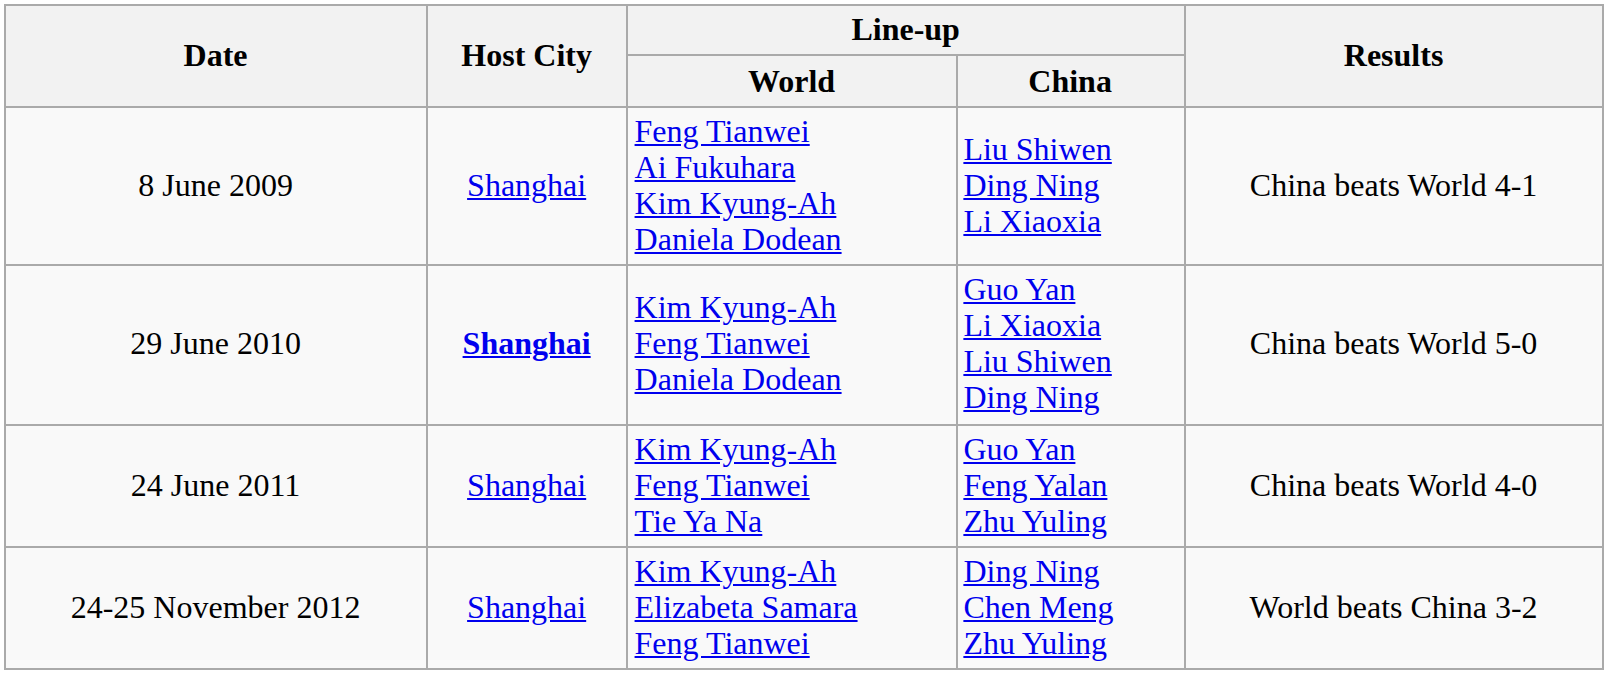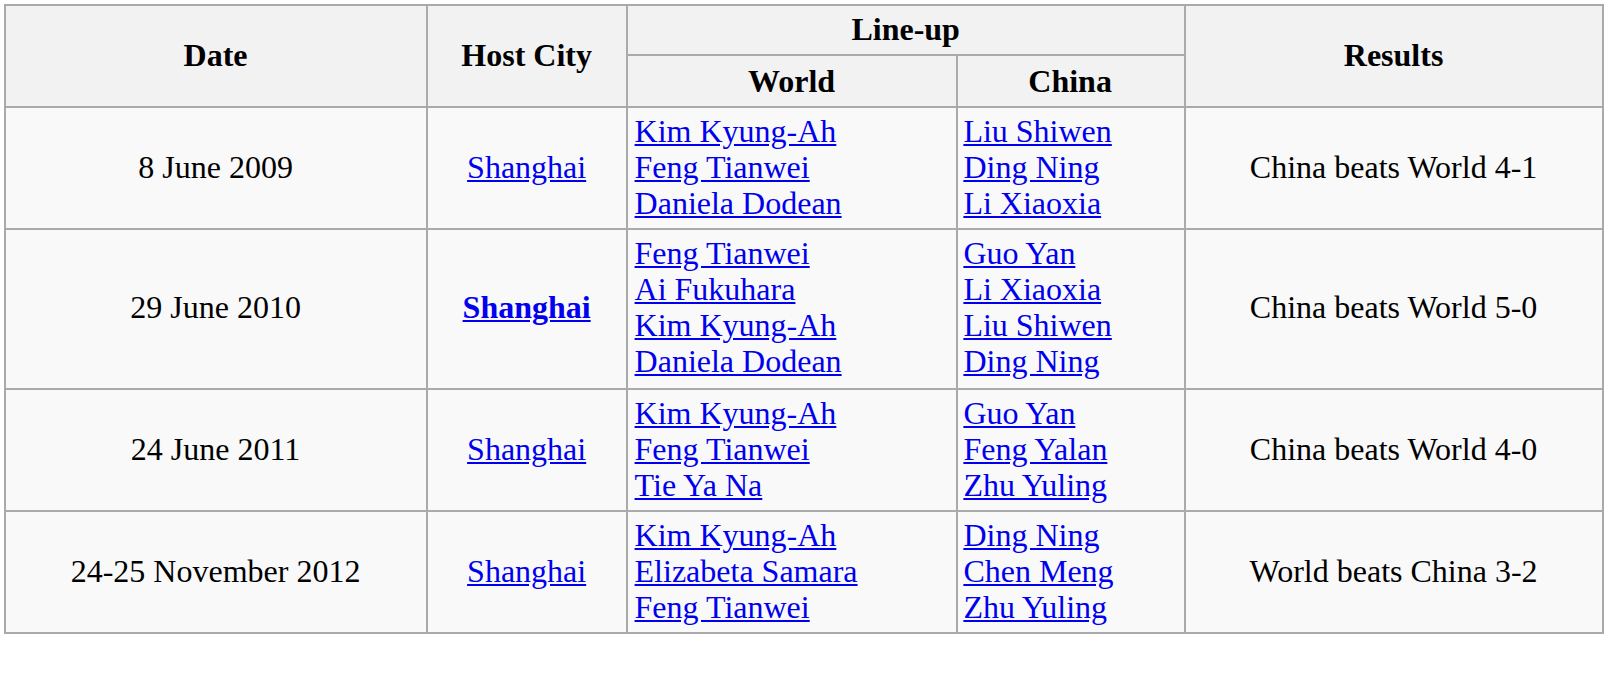 <table class="wikitable" style="text-align: center; width: 800px;">
 <tr>
 <th rowspan=2>Date</th>
 <th rowspan=2>Host City</th>
 <th colspan=2>Line-up</th>
 <th rowspan=2>Results</th>
 </tr>
 <tr>
 <th>World</th>
 <th>China</th>
 </tr>
 <tr>
 <td>8 June 2009</td>
 <td><a href='#'>Shanghai</a></td>
-<td align="left"> <a href='#'>Feng Tianwei</a> <br>  <a href='#'>Ai Fukuhara</a> <br>  <a href='#'>Kim Kyung-Ah</a> <br>  <a href='#'>Daniela Dodean</a></td>
+<td align="left"> <a href='#'>Kim Kyung-Ah</a> <br>  <a href='#'>Feng Tianwei</a> <br>  <a href='#'>Daniela Dodean</a></td>
 <td align="left"> <a href='#'>Liu Shiwen</a> <br>  <a href='#'>Ding Ning</a> <br>  <a href='#'>Li Xiaoxia</a></td>
 <td>China beats World 4-1</td>
 </tr>
 <tr>
 <td>29 June 2010</td>
 <td><strong><a href='#'>Shanghai</a></strong></td>
-<td align="left"> <a href='#'>Kim Kyung-Ah</a> <br>  <a href='#'>Feng Tianwei</a> <br>  <a href='#'>Daniela Dodean</a></td>
+<td align="left"> <a href='#'>Feng Tianwei</a> <br>  <a href='#'>Ai Fukuhara</a> <br>  <a href='#'>Kim Kyung-Ah</a> <br>  <a href='#'>Daniela Dodean</a></td>
 <td align="left"> <a href='#'>Guo Yan</a> <br>  <a href='#'>Li Xiaoxia</a> <br>  <a href='#'>Liu Shiwen</a> <br>  <a href='#'>Ding Ning</a></td>
 <td>China beats World 5-0</td>
 </tr>
 <tr>
 <td>24 June 2011</td>
 <td><a href='#'>Shanghai</a></td>
 <td align="left"> <a href='#'>Kim Kyung-Ah</a> <br>  <a href='#'>Feng Tianwei</a> <br>  <a href='#'>Tie Ya Na</a></td>
 <td align="left"> <a href='#'>Guo Yan</a> <br>  <a href='#'>Feng Yalan</a> <br>  <a href='#'>Zhu Yuling</a></td>
 <td>China beats World 4-0</td>
 </tr>
 <tr>
 <td>24-25 November 2012</td>
 <td><a href='#'>Shanghai</a></td>
 <td align="left"> <a href='#'>Kim Kyung-Ah</a> <br>  <a href='#'>Elizabeta Samara</a> <br>  <a href='#'>Feng Tianwei</a></td>
 <td align="left"> <a href='#'>Ding Ning</a> <br>  <a href='#'>Chen Meng</a> <br>  <a href='#'>Zhu Yuling</a></td>
 <td>World beats China 3-2</td>
 </tr>
 <tr>
 </tr>
 </table>
